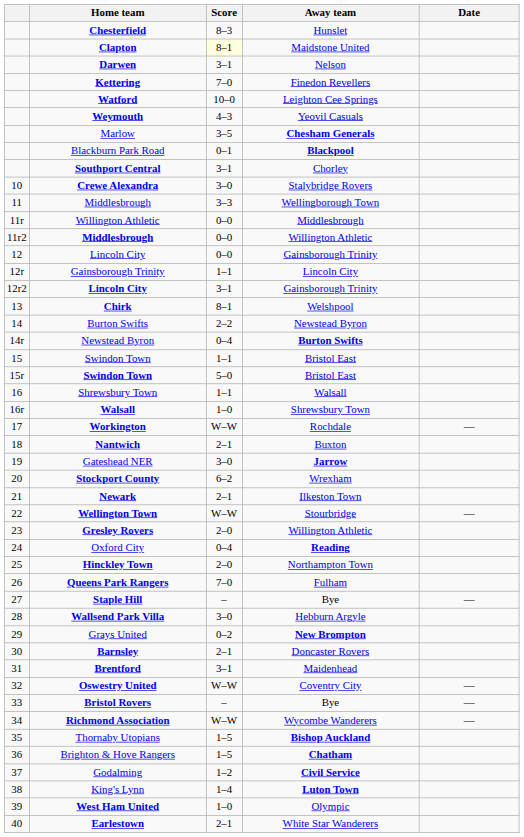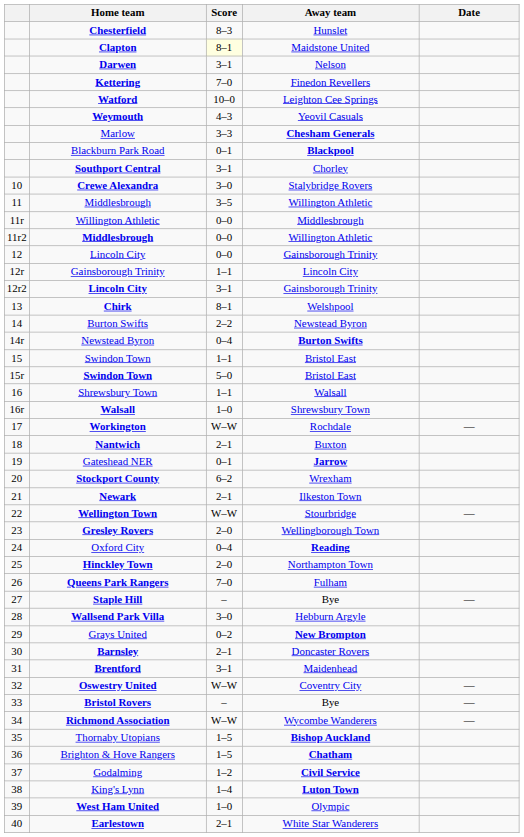 <table class="wikitable sortable" style="text-align:center; width:60%">
 <tr>
 <th style="width:3%"></th>
 <th style="width:35%">Home team</th>
 <th style="width:7%" class="unsortable">Score</th>
 <th style="width:35%">Away team</th>
 <th style="width:20%">Date</th>
 </tr>
 <tr>
 <td></td>
 <td><strong><a href='#'>Chesterfield</a></strong></td>
 <td>8–3</td>
 <td><a href='#'>Hunslet</a></td>
 <td></td>
 </tr>
 <tr>
 <td></td>
 <td><strong><a href='#'>Clapton</a></strong></td>
 <td style="background: lightyellow;">8–1</td>
 <td><a href='#'>Maidstone United</a></td>
 <td></td>
 </tr>
 <tr>
 <td></td>
 <td><strong><a href='#'>Darwen</a></strong></td>
 <td>3–1</td>
 <td><a href='#'>Nelson</a></td>
 <td></td>
 </tr>
 <tr>
 <td></td>
 <td><strong><a href='#'>Kettering</a></strong></td>
 <td>7–0</td>
 <td><a href='#'>Finedon Revellers</a></td>
 <td></td>
 </tr>
 <tr>
 <td></td>
 <td><strong><a href='#'>Watford</a></strong></td>
 <td>10–0</td>
 <td><a href='#'>Leighton Cee Springs</a></td>
 <td></td>
 </tr>
 <tr>
 <td></td>
 <td><strong><a href='#'>Weymouth</a></strong></td>
 <td>4–3</td>
 <td><a href='#'>Yeovil Casuals</a></td>
 <td></td>
 </tr>
 <tr>
 <td></td>
 <td><a href='#'>Marlow</a></td>
-<td>3–5</td>
+<td>3–3</td>
 <td><strong><a href='#'>Chesham Generals</a></strong></td>
 <td></td>
 </tr>
 <tr>
 <td></td>
 <td><a href='#'>Blackburn Park Road</a></td>
 <td>0–1</td>
 <td><strong><a href='#'>Blackpool</a></strong></td>
 <td></td>
 </tr>
 <tr>
 <td></td>
 <td><strong><a href='#'>Southport Central</a></strong></td>
 <td>3–1</td>
 <td><a href='#'>Chorley</a></td>
 <td></td>
 </tr>
 <tr>
 <td>10</td>
 <td><strong><a href='#'>Crewe Alexandra</a></strong></td>
 <td>3–0</td>
 <td><a href='#'>Stalybridge Rovers</a></td>
 <td></td>
 </tr>
 <tr>
 <td>11</td>
 <td><a href='#'>Middlesbrough</a></td>
-<td>3–3</td>
-<td><a href='#'>Wellingborough Town</a></td>
+<td>3–5</td>
+<td><a href='#'>Willington Athletic</a></td>
 <td></td>
 </tr>
 <tr>
 <td>11r</td>
 <td><a href='#'>Willington Athletic</a></td>
 <td>0–0</td>
 <td><a href='#'>Middlesbrough</a></td>
 <td></td>
 </tr>
 <tr>
 <td>11r2</td>
 <td><strong><a href='#'>Middlesbrough</a></strong></td>
 <td>0–0</td>
 <td><a href='#'>Willington Athletic</a></td>
 <td></td>
 </tr>
 <tr>
 <td>12</td>
 <td><a href='#'>Lincoln City</a></td>
 <td>0–0</td>
 <td><a href='#'>Gainsborough Trinity</a></td>
 <td></td>
 </tr>
 <tr>
 <td>12r</td>
 <td><a href='#'>Gainsborough Trinity</a></td>
 <td>1–1</td>
 <td><a href='#'>Lincoln City</a></td>
 <td></td>
 </tr>
 <tr>
 <td>12r2</td>
 <td><strong><a href='#'>Lincoln City</a></strong></td>
 <td>3–1</td>
 <td><a href='#'>Gainsborough Trinity</a></td>
 <td></td>
 </tr>
 <tr>
 <td>13</td>
 <td><strong><a href='#'>Chirk</a></strong></td>
 <td>8–1</td>
 <td><a href='#'>Welshpool</a></td>
 <td></td>
 </tr>
 <tr>
 <td>14</td>
 <td><a href='#'>Burton Swifts</a></td>
 <td>2–2</td>
 <td><a href='#'>Newstead Byron</a></td>
 <td></td>
 </tr>
 <tr>
 <td>14r</td>
 <td><a href='#'>Newstead Byron</a></td>
 <td>0–4</td>
 <td><strong><a href='#'>Burton Swifts</a></strong></td>
 <td></td>
 </tr>
 <tr>
 <td>15</td>
 <td><a href='#'>Swindon Town</a></td>
 <td>1–1</td>
 <td><a href='#'>Bristol East</a></td>
 <td></td>
 </tr>
 <tr>
 <td>15r</td>
 <td><strong><a href='#'>Swindon Town</a></strong></td>
 <td>5–0</td>
 <td><a href='#'>Bristol East</a></td>
 <td></td>
 </tr>
 <tr>
 <td>16</td>
 <td><a href='#'>Shrewsbury Town</a></td>
 <td>1–1</td>
 <td><a href='#'>Walsall</a></td>
 <td></td>
 </tr>
 <tr>
 <td>16r</td>
 <td><strong><a href='#'>Walsall</a></strong></td>
 <td>1–0</td>
 <td><a href='#'>Shrewsbury Town</a></td>
 <td></td>
 </tr>
 <tr>
 <td>17</td>
 <td><strong><a href='#'>Workington</a></strong></td>
 <td>W–W</td>
 <td><a href='#'>Rochdale</a></td>
 <td>—</td>
 </tr>
 <tr>
 <td>18</td>
 <td><strong><a href='#'>Nantwich</a></strong></td>
 <td>2–1</td>
 <td><a href='#'>Buxton</a></td>
 <td></td>
 </tr>
 <tr>
 <td>19</td>
 <td><a href='#'>Gateshead NER</a></td>
-<td>3–0</td>
+<td>0–1</td>
 <td><strong><a href='#'>Jarrow</a></strong></td>
 <td></td>
 </tr>
 <tr>
 <td>20</td>
 <td><strong><a href='#'>Stockport County</a></strong></td>
 <td>6–2</td>
 <td><a href='#'>Wrexham</a></td>
 <td></td>
 </tr>
 <tr>
 <td>21</td>
 <td><strong><a href='#'>Newark</a></strong></td>
 <td>2–1</td>
 <td><a href='#'>Ilkeston Town</a></td>
 <td></td>
 </tr>
 <tr>
 <td>22</td>
 <td><strong><a href='#'>Wellington Town</a></strong></td>
 <td>W–W</td>
 <td><a href='#'>Stourbridge</a></td>
 <td>—</td>
 </tr>
 <tr>
 <td>23</td>
 <td><strong><a href='#'>Gresley Rovers</a></strong></td>
 <td>2–0</td>
-<td><a href='#'>Willington Athletic</a></td>
+<td><a href='#'>Wellingborough Town</a></td>
 <td></td>
 </tr>
 <tr>
 <td>24</td>
 <td><a href='#'>Oxford City</a></td>
 <td>0–4</td>
 <td><strong><a href='#'>Reading</a></strong></td>
 <td></td>
 </tr>
 <tr>
 <td>25</td>
 <td><strong><a href='#'>Hinckley Town</a></strong></td>
 <td>2–0</td>
 <td><a href='#'>Northampton Town</a></td>
 <td></td>
 </tr>
 <tr>
 <td>26</td>
 <td><strong><a href='#'>Queens Park Rangers</a></strong></td>
 <td>7–0</td>
 <td><a href='#'>Fulham</a></td>
 <td></td>
 </tr>
 <tr>
 <td>27</td>
 <td><strong><a href='#'>Staple Hill</a></strong></td>
 <td>–</td>
 <td>Bye</td>
 <td>—</td>
 </tr>
 <tr>
 <td>28</td>
 <td><strong><a href='#'>Wallsend Park Villa</a></strong></td>
 <td>3–0</td>
 <td><a href='#'>Hebburn Argyle</a></td>
 <td></td>
 </tr>
 <tr>
 <td>29</td>
 <td><a href='#'>Grays United</a></td>
 <td>0–2</td>
 <td><strong><a href='#'>New Brompton</a></strong></td>
 <td></td>
 </tr>
 <tr>
 <td>30</td>
 <td><strong><a href='#'>Barnsley</a></strong></td>
 <td>2–1</td>
 <td><a href='#'>Doncaster Rovers</a></td>
 <td></td>
 </tr>
 <tr>
 <td>31</td>
 <td><strong><a href='#'>Brentford</a></strong></td>
 <td>3–1</td>
 <td><a href='#'>Maidenhead</a></td>
 <td></td>
 </tr>
 <tr>
 <td>32</td>
 <td><strong><a href='#'>Oswestry United</a></strong></td>
 <td>W–W</td>
 <td><a href='#'>Coventry City</a></td>
 <td>—</td>
 </tr>
 <tr>
 <td>33</td>
 <td><strong><a href='#'>Bristol Rovers</a></strong></td>
 <td>–</td>
 <td>Bye</td>
 <td>—</td>
 </tr>
 <tr>
 <td>34</td>
 <td><strong><a href='#'>Richmond Association</a></strong></td>
 <td>W–W</td>
 <td><a href='#'>Wycombe Wanderers</a></td>
 <td>—</td>
 </tr>
 <tr>
 <td>35</td>
 <td><a href='#'>Thornaby Utopians</a></td>
 <td>1–5</td>
 <td><strong><a href='#'>Bishop Auckland</a></strong></td>
 <td></td>
 </tr>
 <tr>
 <td>36</td>
 <td><a href='#'>Brighton & Hove Rangers</a></td>
 <td>1–5</td>
 <td><strong><a href='#'>Chatham</a></strong></td>
 <td></td>
 </tr>
 <tr>
 <td>37</td>
 <td><a href='#'>Godalming</a></td>
 <td>1–2</td>
 <td><strong><a href='#'>Civil Service</a></strong></td>
 <td></td>
 </tr>
 <tr>
 <td>38</td>
 <td><a href='#'>King's Lynn</a></td>
 <td>1–4</td>
 <td><strong><a href='#'>Luton Town</a></strong></td>
 <td></td>
 </tr>
 <tr>
 <td>39</td>
 <td><strong><a href='#'>West Ham United</a></strong></td>
 <td>1–0</td>
 <td><a href='#'>Olympic</a></td>
 <td></td>
 </tr>
 <tr>
 <td>40</td>
 <td><strong><a href='#'>Earlestown</a></strong></td>
 <td>2–1</td>
 <td><a href='#'>White Star Wanderers</a></td>
 <td></td>
 </tr>
 </table>
